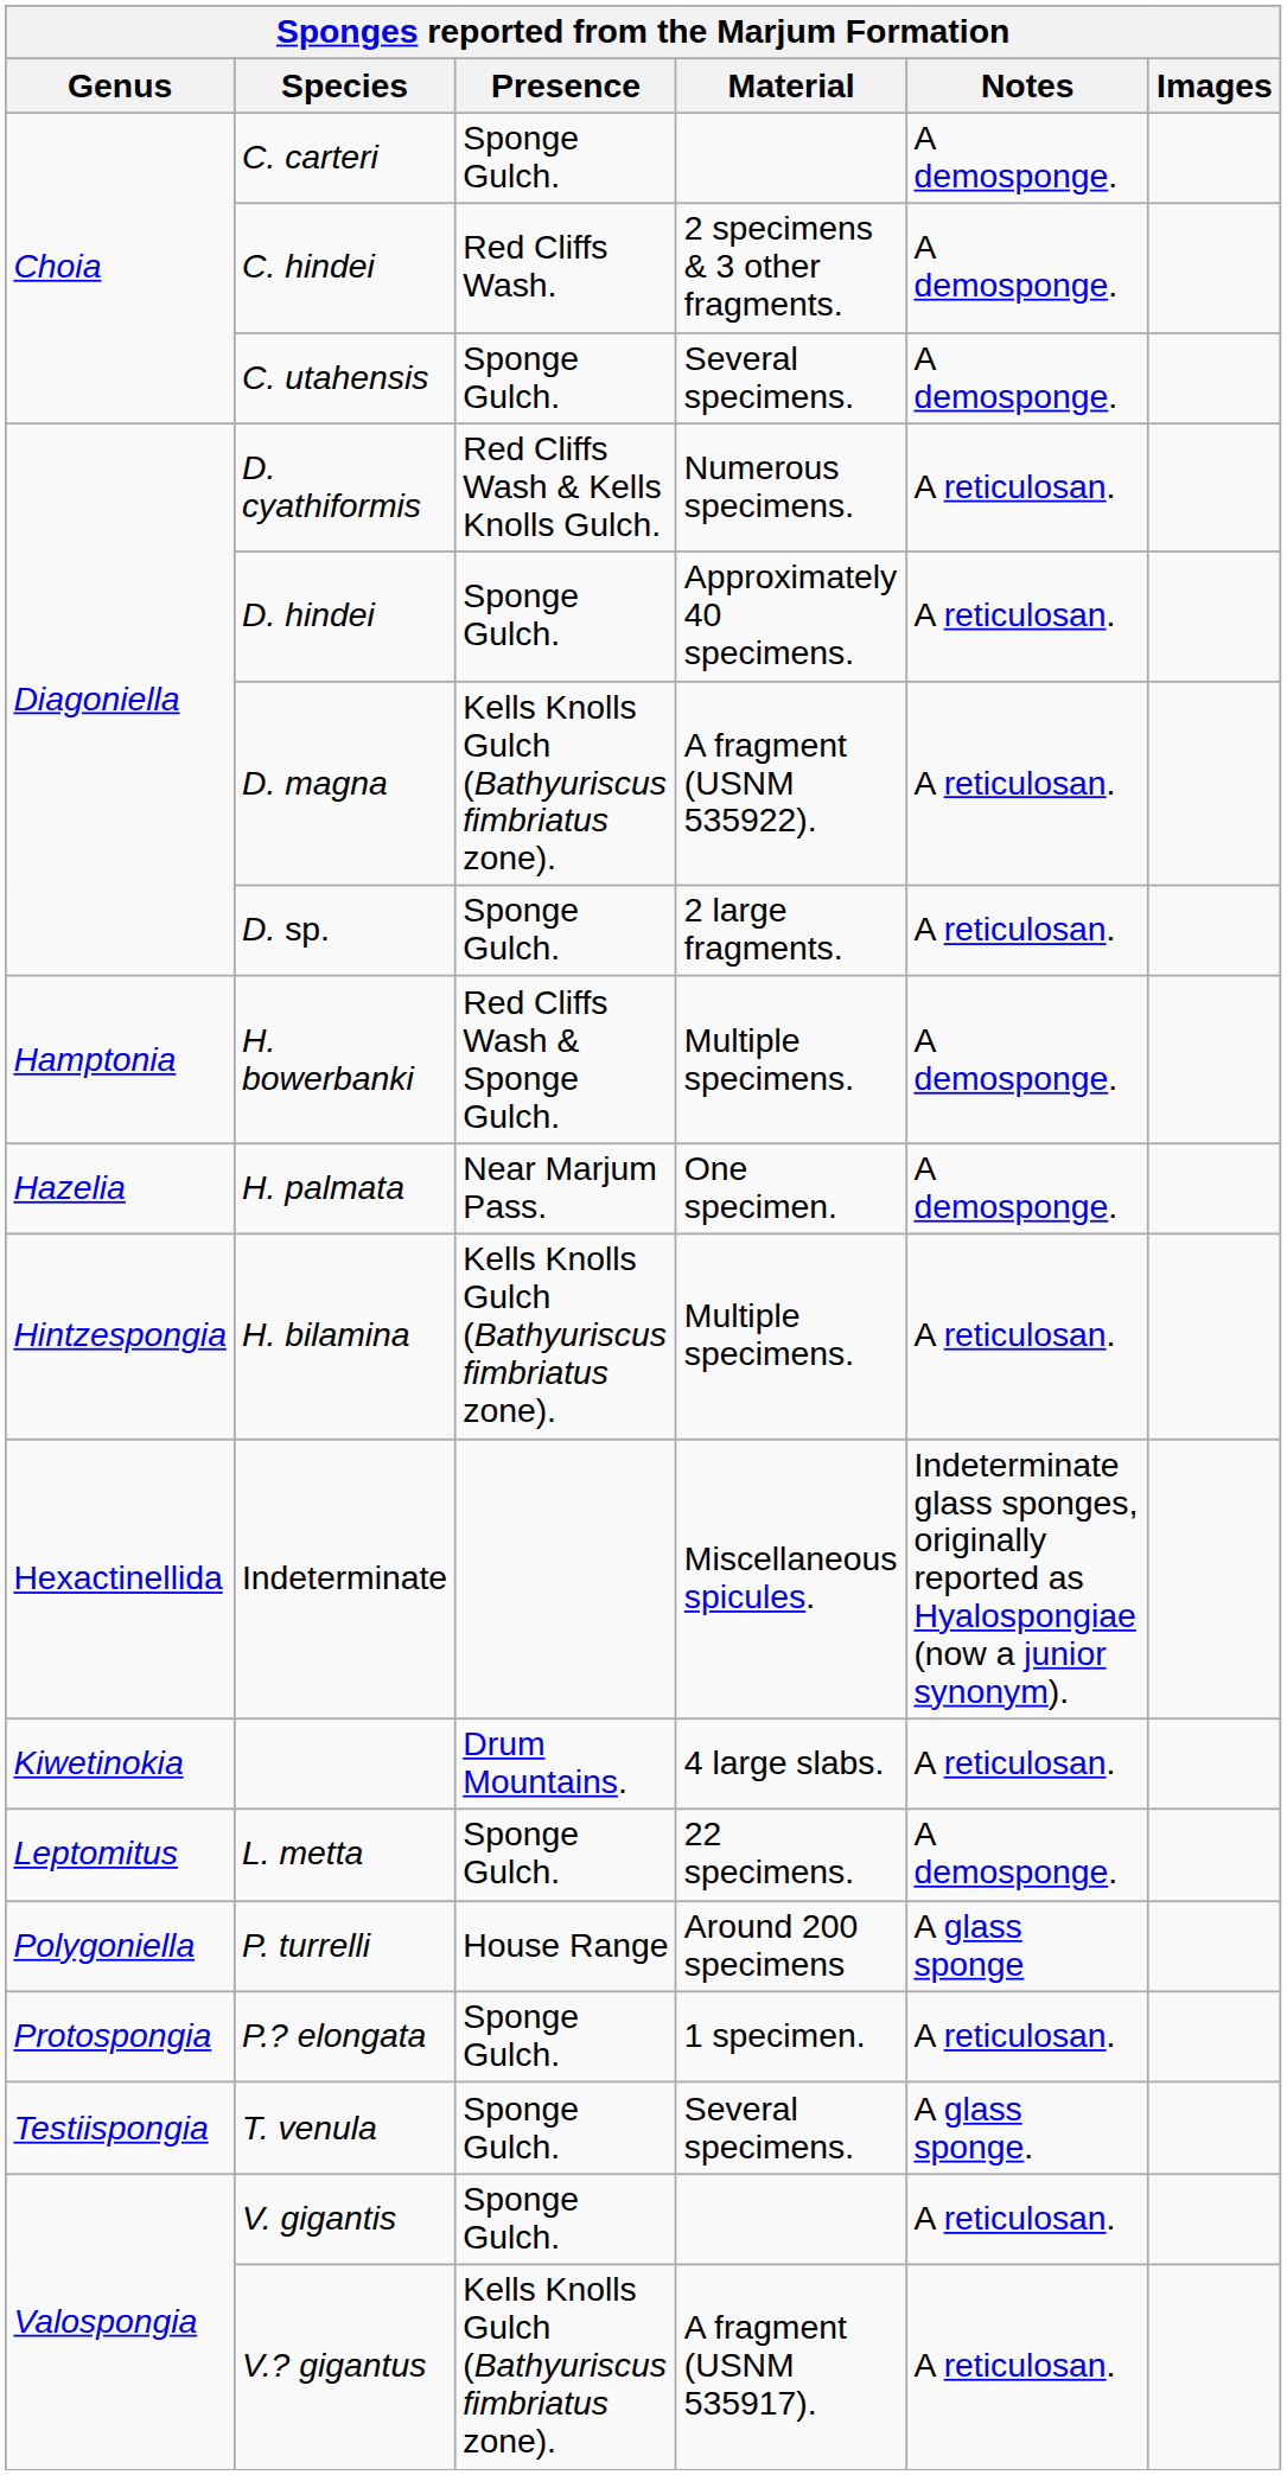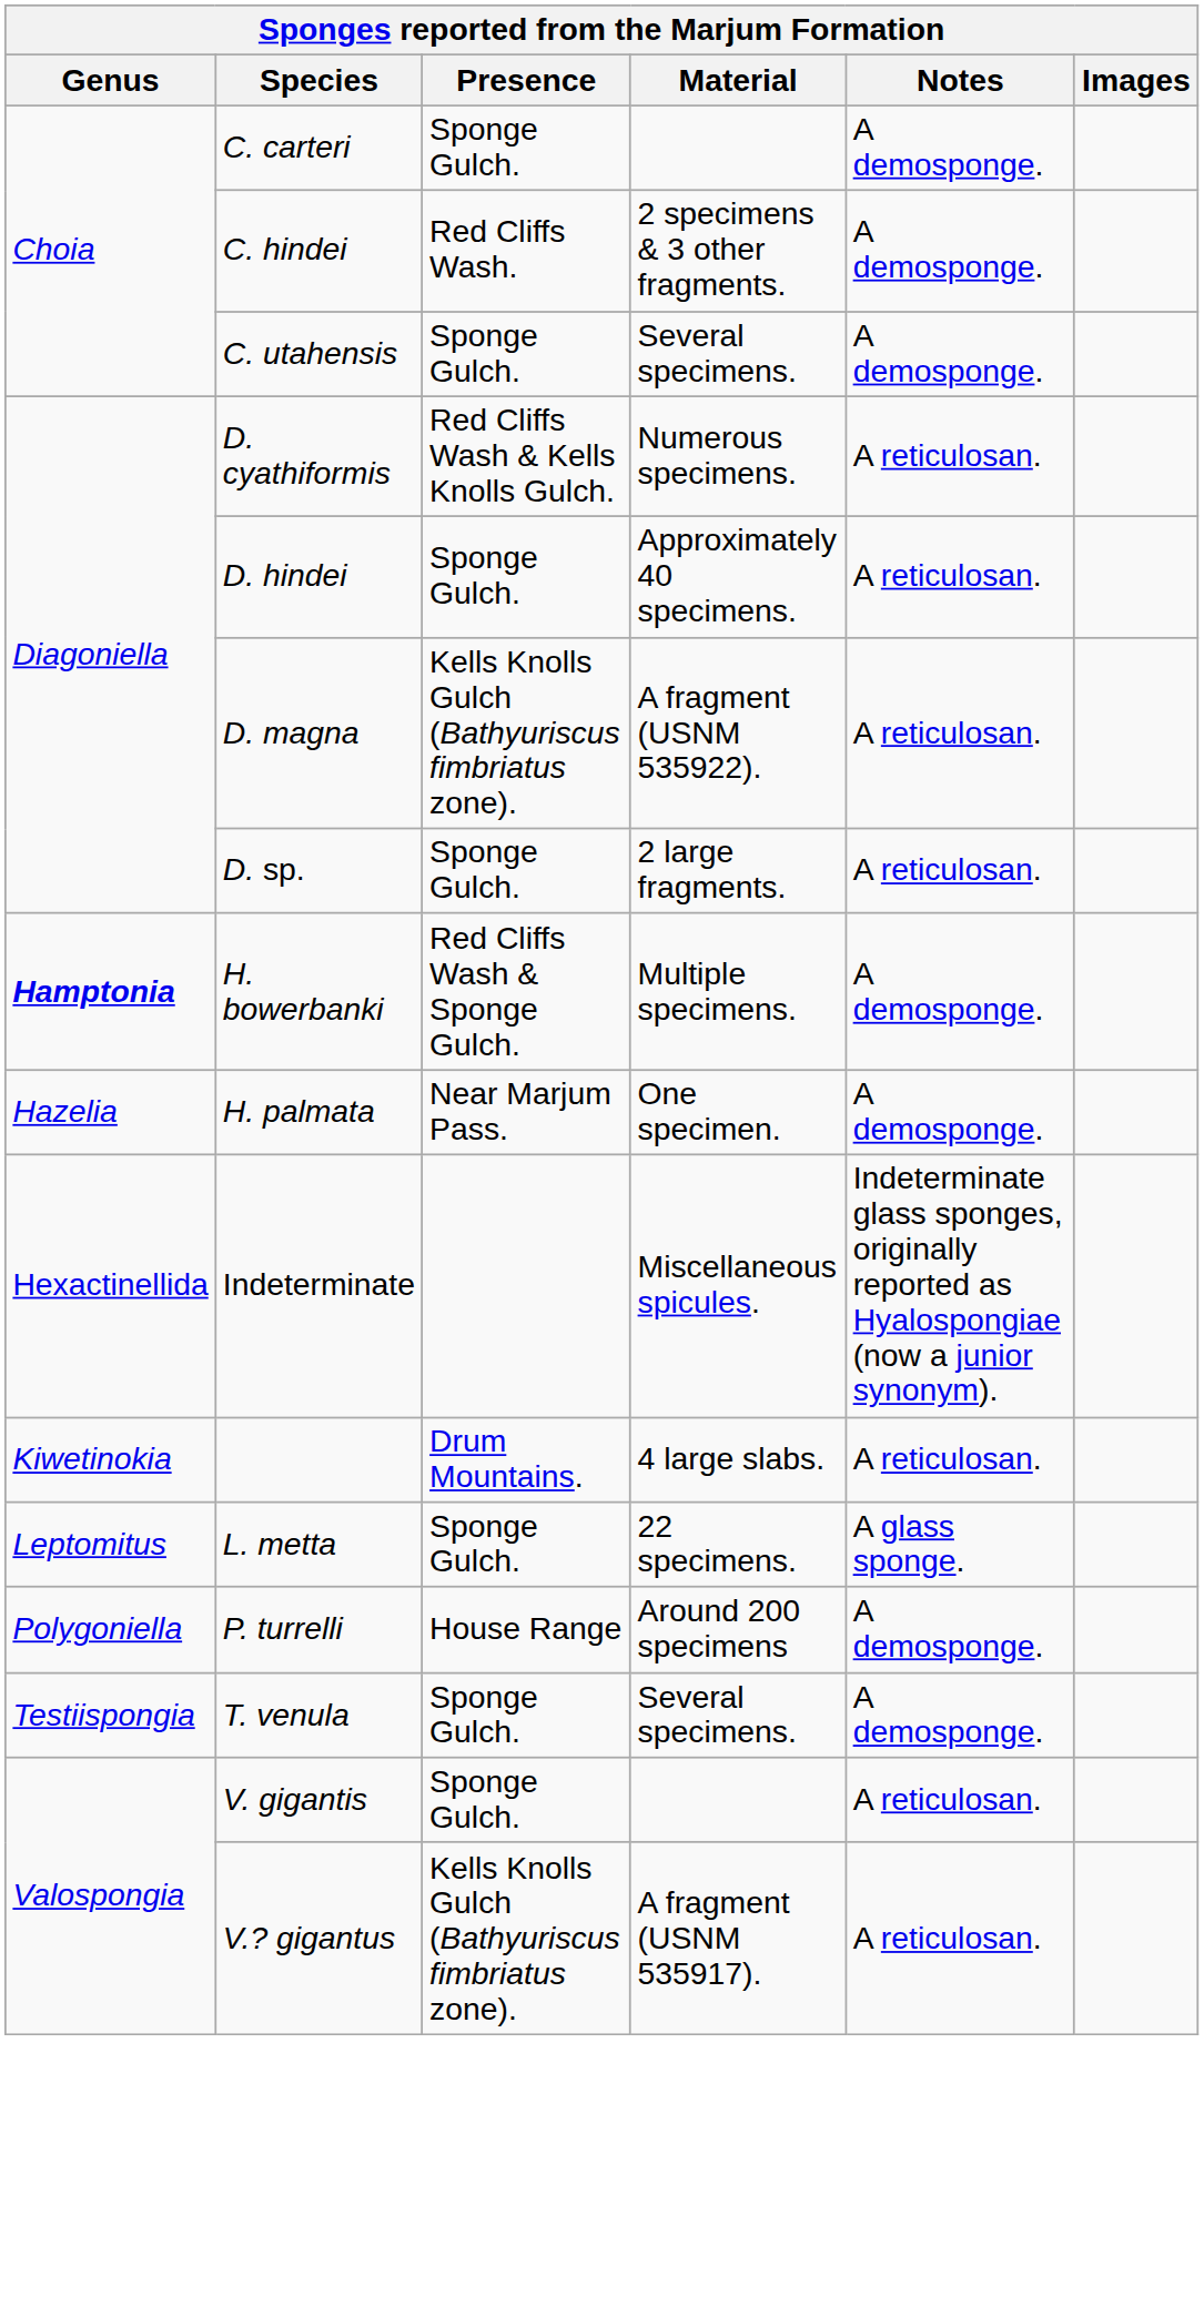 <table class="wikitable" align="center">
 <tr>
 <th colspan="6" align="center"><strong><a href='#'>Sponges</a> reported from the Marjum Formation</strong></th>
 </tr>
 <tr>
 <th>Genus</th>
 <th>Species</th>
 <th>Presence</th>
 <th><strong>Material</strong></th>
 <th>Notes</th>
 <th>Images</th>
 </tr>
 <tr>
 <td rowspan="3"><em><a href='#'>Choia</a></em></td>
 <td><em>C. carteri</em></td>
 <td>Sponge Gulch.</td>
 <td></td>
 <td>A <a href='#'>demosponge</a>.</td>
 <td></td>
 </tr>
 <tr>
 <td><em>C. hindei</em></td>
 <td>Red Cliffs Wash.</td>
 <td>2 specimens & 3 other fragments.</td>
 <td>A <a href='#'>demosponge</a>.</td>
 <td></td>
 </tr>
 <tr>
 <td><em>C. utahensis</em></td>
 <td>Sponge Gulch.</td>
 <td>Several specimens.</td>
 <td>A <a href='#'>demosponge</a>.</td>
 <td></td>
 </tr>
 <tr>
 <td rowspan="4"><em><a href='#'>Diagoniella</a></em></td>
 <td><em>D. cyathiformis</em></td>
 <td>Red Cliffs Wash & Kells Knolls Gulch.</td>
 <td>Numerous specimens.</td>
 <td>A <a href='#'>reticulosan</a>.</td>
 <td></td>
 </tr>
 <tr>
 <td><em>D. hindei</em></td>
 <td>Sponge Gulch.</td>
 <td>Approximately 40 specimens.</td>
 <td>A <a href='#'>reticulosan</a>.</td>
 <td></td>
 </tr>
 <tr>
 <td><em>D. magna</em></td>
 <td>Kells Knolls Gulch (<em>Bathyuriscus fimbriatus</em> zone).</td>
 <td>A fragment (USNM 535922).</td>
 <td>A <a href='#'>reticulosan</a>.</td>
 <td></td>
 </tr>
 <tr>
 <td><em>D.</em> sp.</td>
 <td>Sponge Gulch.</td>
 <td>2 large fragments.</td>
 <td>A <a href='#'>reticulosan</a>.</td>
 <td></td>
 </tr>
 <tr>
-<td><em><a href='#'>Hamptonia</a></em></td>
+<td><strong><em><a href='#'>Hamptonia</a></em></strong></td>
 <td><em>H. bowerbanki</em></td>
 <td>Red Cliffs Wash & Sponge Gulch.</td>
 <td>Multiple specimens.</td>
 <td>A <a href='#'>demosponge</a>.</td>
 <td></td>
 </tr>
 <tr>
 <td><em><a href='#'>Hazelia</a></em></td>
 <td><em>H. palmata</em></td>
 <td>Near Marjum Pass.</td>
 <td>One specimen.</td>
 <td>A <a href='#'>demosponge</a>.</td>
-<td></td>
-</tr>
-<tr>
-<td><em><a href='#'>Hintzespongia</a></em></td>
-<td><em>H. bilamina</em></td>
-<td>Kells Knolls Gulch (<em>Bathyuriscus fimbriatus</em> zone).</td>
-<td>Multiple specimens.</td>
-<td>A <a href='#'>reticulosan</a>.</td>
 <td></td>
 </tr>
 <tr>
 <td><a href='#'>Hexactinellida</a></td>
 <td>Indeterminate</td>
 <td></td>
 <td>Miscellaneous <a href='#'>spicules</a>.</td>
 <td>Indeterminate glass sponges, originally reported as <a href='#'>Hyalospongiae</a> (now a <a href='#'>junior synonym</a>).</td>
 <td></td>
 </tr>
 <tr>
 <td><em><a href='#'>Kiwetinokia</a></em></td>
 <td></td>
 <td><a href='#'>Drum Mountains</a>.</td>
 <td>4 large slabs.</td>
 <td>A <a href='#'>reticulosan</a>.</td>
 <td></td>
 </tr>
 <tr>
 <td><em><a href='#'>Leptomitus</a></em></td>
 <td><em>L. metta</em></td>
 <td>Sponge Gulch.</td>
 <td>22 specimens.</td>
-<td>A <a href='#'>demosponge</a>.</td>
+<td>A <a href='#'>glass sponge</a>.</td>
 <td></td>
 </tr>
 <tr>
 <td><em><a href='#'>Polygoniella</a></em></td>
 <td><em>P. turrelli</em></td>
 <td>House Range</td>
 <td>Around 200 specimens</td>
-<td>A <a href='#'>glass sponge</a></td>
-<td></td>
-</tr>
-<tr>
-<td><em><a href='#'>Protospongia</a></em></td>
-<td><em>P.? elongata</em></td>
-<td>Sponge Gulch.</td>
-<td>1 specimen.</td>
-<td>A <a href='#'>reticulosan</a>.</td>
+<td>A <a href='#'>demosponge</a>.</td>
 <td></td>
 </tr>
 <tr>
 <td><em><a href='#'>Testiispongia</a></em></td>
 <td><em>T. venula</em></td>
 <td>Sponge Gulch.</td>
 <td>Several specimens.</td>
-<td>A <a href='#'>glass sponge</a>.</td>
+<td>A <a href='#'>demosponge</a>.</td>
 <td></td>
 </tr>
 <tr>
 <td rowspan="2"><em><a href='#'>Valospongia</a></em></td>
 <td><em>V. gigantis</em></td>
 <td>Sponge Gulch.</td>
 <td></td>
 <td>A <a href='#'>reticulosan</a>.</td>
 <td></td>
 </tr>
 <tr>
 <td><em>V.? gigantus</em></td>
 <td>Kells Knolls Gulch (<em>Bathyuriscus fimbriatus</em> zone).</td>
 <td>A fragment (USNM 535917).</td>
 <td>A <a href='#'>reticulosan</a>.</td>
 <td></td>
 </tr>
 </table>
